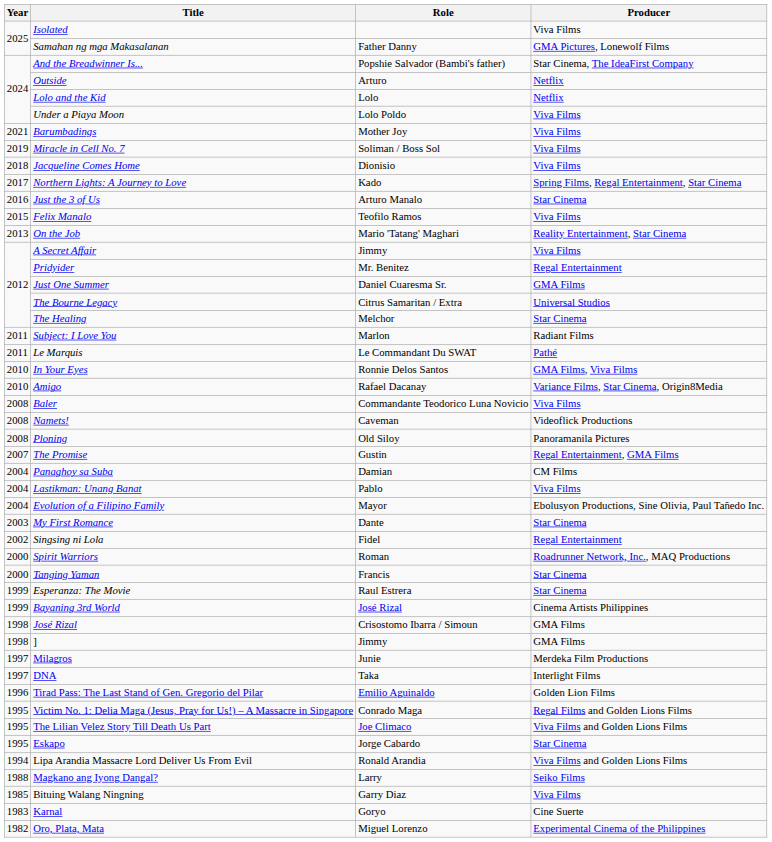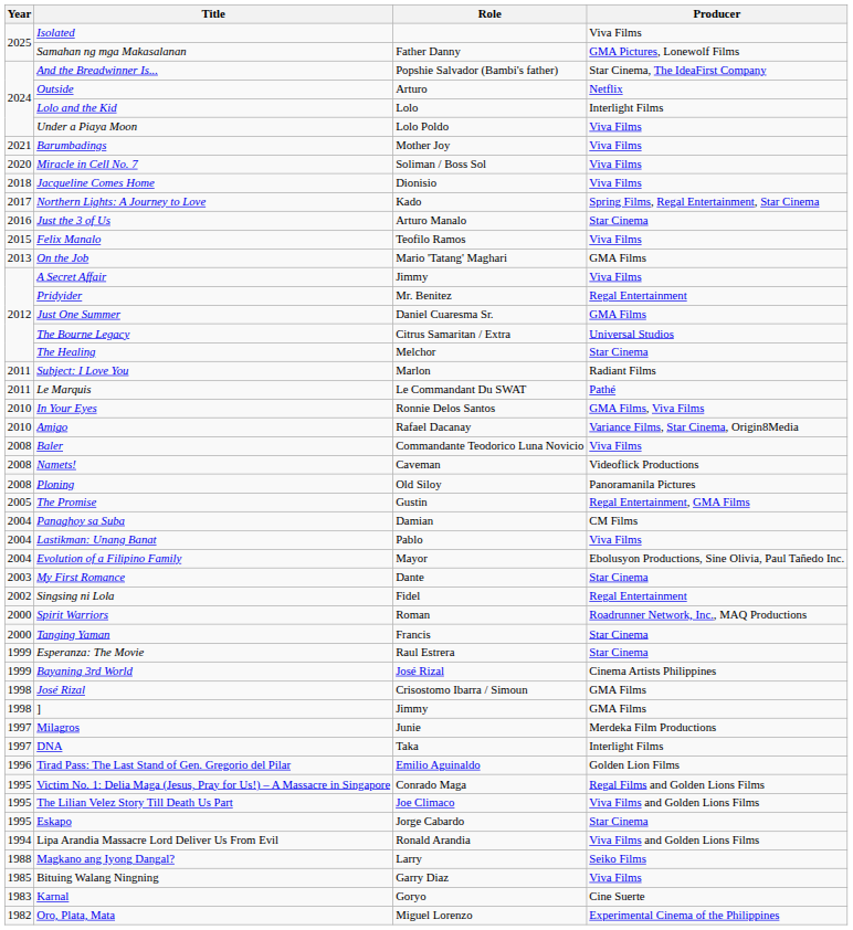 <table class="wikitable">
 <tr>
 <th>Year</th>
 <th>Title</th>
 <th>Role</th>
 <th>Producer</th>
 </tr>
 <tr>
 <td rowspan="2">2025</td>
 <td><em><a href='#'>Isolated</a></em></td>
 <td></td>
 <td>Viva Films</td>
 </tr>
 <tr>
 <td><em>Samahan ng mga Makasalanan</em></td>
 <td>Father Danny</td>
 <td><a href='#'>GMA Pictures</a>, Lonewolf Films</td>
 </tr>
 <tr>
 <td rowspan="4">2024</td>
 <td><em><a href='#'>And the Breadwinner Is...</a></em></td>
 <td>Popshie Salvador (Bambi's father)</td>
 <td>Star Cinema, <a href='#'>The IdeaFirst Company</a></td>
 </tr>
 <tr>
 <td><em><a href='#'>Outside</a></em></td>
 <td>Arturo</td>
 <td><a href='#'>Netflix</a></td>
 </tr>
 <tr>
 <td><em><a href='#'>Lolo and the Kid</a></em></td>
 <td>Lolo</td>
-<td><a href='#'>Netflix</a></td>
+<td>Interlight Films</td>
 </tr>
 <tr>
 <td><em>Under a Piaya Moon</em></td>
 <td>Lolo Poldo</td>
 <td><a href='#'>Viva Films</a></td>
 </tr>
 <tr>
 <td>2021</td>
 <td><em><a href='#'>Barumbadings</a></em></td>
 <td>Mother Joy</td>
 <td><a href='#'>Viva Films</a></td>
 </tr>
 <tr>
-<td>2019</td>
+<td>2020</td>
 <td><em><a href='#'>Miracle in Cell No. 7</a></em></td>
 <td>Soliman / Boss Sol</td>
 <td><a href='#'>Viva Films</a></td>
 </tr>
 <tr>
 <td>2018</td>
 <td><em><a href='#'>Jacqueline Comes Home</a></em></td>
 <td>Dionisio</td>
 <td><a href='#'>Viva Films</a></td>
 </tr>
 <tr>
 <td>2017</td>
 <td><em><a href='#'>Northern Lights: A Journey to Love</a></em></td>
 <td>Kado</td>
 <td><a href='#'>Spring Films</a>, <a href='#'>Regal Entertainment</a>, <a href='#'>Star Cinema</a></td>
 </tr>
 <tr>
 <td>2016</td>
 <td><em><a href='#'>Just the 3 of Us</a></em></td>
 <td>Arturo Manalo</td>
 <td><a href='#'>Star Cinema</a></td>
 </tr>
 <tr>
 <td>2015</td>
 <td><em><a href='#'>Felix Manalo</a></em></td>
 <td>Teofilo Ramos</td>
 <td><a href='#'>Viva Films</a></td>
 </tr>
 <tr>
 <td>2013</td>
 <td><em><a href='#'>On the Job</a></em></td>
 <td>Mario 'Tatang' Maghari</td>
-<td><a href='#'>Reality Entertainment</a>, <a href='#'>Star Cinema</a></td>
+<td>GMA Films</td>
 </tr>
 <tr>
 <td rowspan="5">2012</td>
 <td><em><a href='#'>A Secret Affair</a></em></td>
 <td>Jimmy</td>
 <td><a href='#'>Viva Films</a></td>
 </tr>
 <tr>
 <td><em><a href='#'>Pridyider</a></em></td>
 <td>Mr. Benitez</td>
 <td><a href='#'>Regal Entertainment</a></td>
 </tr>
 <tr>
 <td><em><a href='#'>Just One Summer</a></em></td>
 <td>Daniel Cuaresma Sr.</td>
 <td><a href='#'>GMA Films</a></td>
 </tr>
 <tr>
 <td><em><a href='#'>The Bourne Legacy</a></em></td>
 <td>Citrus Samaritan / Extra</td>
 <td><a href='#'>Universal Studios</a></td>
 </tr>
 <tr>
 <td><em><a href='#'>The Healing</a></em></td>
 <td>Melchor</td>
 <td><a href='#'>Star Cinema</a></td>
 </tr>
 <tr>
 <td>2011</td>
 <td><em><a href='#'>Subject: I Love You</a></em></td>
 <td>Marlon</td>
 <td>Radiant Films</td>
 </tr>
 <tr>
 <td>2011</td>
 <td><em>Le Marquis</em></td>
 <td>Le Commandant Du SWAT</td>
 <td><a href='#'>Pathé</a></td>
 </tr>
 <tr>
 <td>2010</td>
 <td><em><a href='#'>In Your Eyes</a></em></td>
 <td>Ronnie Delos Santos</td>
 <td><a href='#'>GMA Films</a>, <a href='#'>Viva Films</a></td>
 </tr>
 <tr>
 <td>2010</td>
 <td><em><a href='#'>Amigo</a></em></td>
 <td>Rafael Dacanay</td>
 <td><a href='#'>Variance Films</a>, <a href='#'>Star Cinema</a>, Origin8Media</td>
 </tr>
 <tr>
 <td>2008</td>
 <td><em><a href='#'>Baler</a></em></td>
 <td>Commandante Teodorico Luna Novicio</td>
 <td><a href='#'>Viva Films</a></td>
 </tr>
 <tr>
 <td>2008</td>
 <td><em><a href='#'>Namets!</a></em></td>
 <td>Caveman</td>
 <td>Videoflick Productions</td>
 </tr>
 <tr>
 <td>2008</td>
 <td><em><a href='#'>Ploning</a></em></td>
 <td>Old Siloy</td>
 <td>Panoramanila Pictures</td>
 </tr>
 <tr>
-<td>2007</td>
+<td>2005</td>
 <td><em><a href='#'>The Promise</a></em></td>
 <td>Gustin</td>
 <td><a href='#'>Regal Entertainment</a>, <a href='#'>GMA Films</a></td>
 </tr>
 <tr>
 <td>2004</td>
 <td><em><a href='#'>Panaghoy sa Suba</a></em></td>
 <td>Damian</td>
 <td>CM Films</td>
 </tr>
 <tr>
 <td>2004</td>
 <td><em><a href='#'>Lastikman: Unang Banat</a></em></td>
 <td>Pablo</td>
 <td><a href='#'>Viva Films</a></td>
 </tr>
 <tr>
 <td>2004</td>
 <td><em><a href='#'>Evolution of a Filipino Family</a></em></td>
 <td>Mayor</td>
 <td>Ebolusyon Productions, Sine Olivia, Paul Tañedo Inc.</td>
 </tr>
 <tr>
 <td>2003</td>
 <td><em><a href='#'>My First Romance</a></em></td>
 <td>Dante</td>
 <td><a href='#'>Star Cinema</a></td>
 </tr>
 <tr>
 <td>2002</td>
 <td><em>Singsing ni Lola</em></td>
 <td>Fidel</td>
 <td><a href='#'>Regal Entertainment</a></td>
 </tr>
 <tr>
 <td>2000</td>
 <td><em><a href='#'>Spirit Warriors</a></em></td>
 <td>Roman</td>
 <td><a href='#'>Roadrunner Network, Inc.</a>, MAQ Productions</td>
 </tr>
 <tr>
 <td>2000</td>
 <td><em><a href='#'>Tanging Yaman</a></em></td>
 <td>Francis</td>
 <td><a href='#'>Star Cinema</a></td>
 </tr>
 <tr>
 <td>1999</td>
 <td><em>Esperanza: The Movie</em></td>
 <td>Raul Estrera</td>
 <td><a href='#'>Star Cinema</a></td>
 </tr>
 <tr>
 <td>1999</td>
 <td><em><a href='#'>Bayaning 3rd World</a></em></td>
 <td><a href='#'>José Rizal</a></td>
 <td>Cinema Artists Philippines</td>
 </tr>
 <tr>
 <td>1998</td>
 <td><em><a href='#'>José Rizal</a></em></td>
 <td>Crisostomo Ibarra / Simoun</td>
 <td>GMA Films</td>
 </tr>
 <tr>
 <td>1998</td>
 <td>]<em></td>
 <td>Jimmy</td>
 <td>GMA Films</td>
 </tr>
 <tr>
 <td>1997</td>
 <td></em><a href='#'>Milagros</a><em></td>
 <td>Junie</td>
 <td>Merdeka Film Productions</td>
 </tr>
 <tr>
 <td>1997</td>
 <td></em><a href='#'>DNA</a><em></td>
 <td>Taka</td>
 <td>Interlight Films</td>
 </tr>
 <tr>
 <td>1996</td>
 <td></em><a href='#'>Tirad Pass: The Last Stand of Gen. Gregorio del Pilar</a><em></td>
 <td><a href='#'>Emilio Aguinaldo</a></td>
 <td>Golden Lion Films</td>
 </tr>
 <tr>
 <td>1995</td>
 <td></em><a href='#'>Victim No. 1: Delia Maga (Jesus, Pray for Us!) – A Massacre in Singapore</a><em></td>
 <td>Conrado Maga</td>
 <td><a href='#'>Regal Films</a> and Golden Lions Films</td>
 </tr>
 <tr>
 <td>1995</td>
 <td></em><a href='#'>The Lilian Velez Story Till Death Us Part</a><em></td>
 <td><a href='#'>Joe Climaco</a></td>
 <td><a href='#'>Viva Films</a> and Golden Lions Films</td>
 </tr>
 <tr>
 <td>1995</td>
 <td></em><a href='#'>Eskapo</a><em></td>
 <td>Jorge Cabardo</td>
 <td><a href='#'>Star Cinema</a></td>
 </tr>
 <tr>
 <td>1994</td>
 <td></em>Lipa Arandia Massacre Lord Deliver Us From Evil<em></td>
 <td>Ronald Arandia</td>
 <td><a href='#'>Viva Films</a> and Golden Lions Films</td>
 </tr>
 <tr>
 <td>1988</td>
 <td></em><a href='#'>Magkano ang Iyong Dangal?</a><em></td>
 <td>Larry</td>
 <td><a href='#'>Seiko Films</a></td>
 </tr>
 <tr>
 <td>1985</td>
 <td></em>Bituing Walang Ningning<em></td>
 <td>Garry Diaz</td>
 <td><a href='#'>Viva Films</a></td>
 </tr>
 <tr>
 <td>1983</td>
 <td></em><a href='#'>Karnal</a><em></td>
 <td>Goryo</td>
 <td>Cine Suerte</td>
 </tr>
 <tr>
 <td>1982</td>
 <td></em><a href='#'>Oro, Plata, Mata</a><em></td>
 <td>Miguel Lorenzo</td>
 <td><a href='#'>Experimental Cinema of the Philippines</a></td>
 </tr>
 </table>
